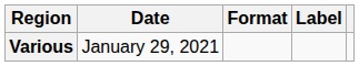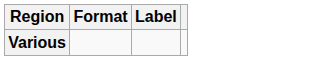 <table class="wikitable plainrowheaders">
 <tr>
 <th scope="col">Region</th>
-<th scope="col">Date</th>
 <th scope="col">Format</th>
 <th scope="col">Label</th>
 <th scope="col"></th>
 </tr>
 <tr>
 <th scope="row">Various</th>
-<td>January 29, 2021</td>
 <td></td>
 <td></td>
 <td></td>
 </tr>
 </table>
